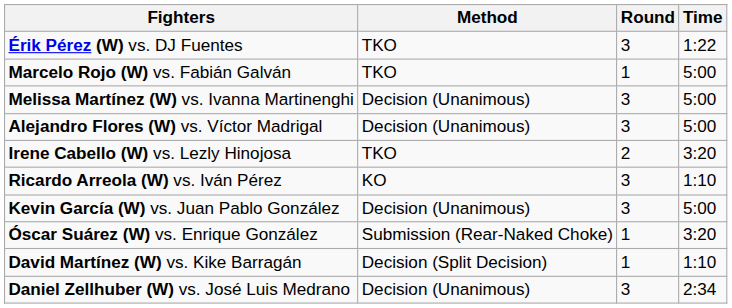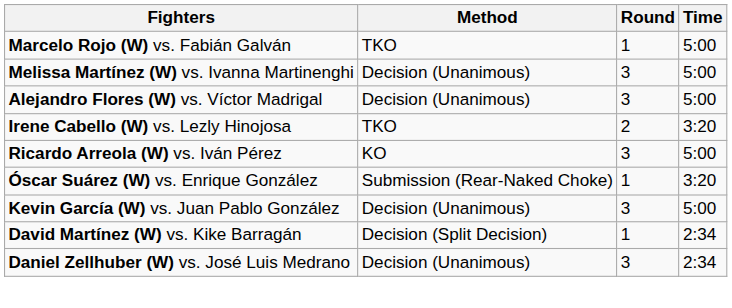 <table class="wikitable">
 <tr>
 <th>Fighters</th>
 <th>Method</th>
 <th>Round</th>
 <th>Time</th>
-</tr>
-<tr>
-<td><strong><a href='#'>Érik Pérez</a> (W)</strong> vs. DJ Fuentes</td>
-<td>TKO</td>
-<td>3</td>
-<td>1:22</td>
 </tr>
 <tr>
 <td><strong>Marcelo Rojo (W)</strong> vs. Fabián Galván</td>
 <td>TKO</td>
 <td>1</td>
 <td>5:00</td>
 </tr>
 <tr>
 <td><strong>Melissa Martínez (W)</strong> vs. Ivanna Martinenghi</td>
 <td>Decision (Unanimous)</td>
 <td>3</td>
 <td>5:00</td>
 </tr>
 <tr>
 <td><strong>Alejandro Flores (W)</strong> vs. Víctor Madrigal</td>
 <td>Decision (Unanimous)</td>
 <td>3</td>
 <td>5:00</td>
 </tr>
 <tr>
 <td><strong>Irene Cabello (W)</strong> vs. Lezly Hinojosa</td>
 <td>TKO</td>
 <td>2</td>
 <td>3:20</td>
 </tr>
 <tr>
 <td><strong>Ricardo Arreola (W)</strong> vs. Iván Pérez</td>
 <td>KO</td>
 <td>3</td>
-<td>1:10</td>
-</tr>
-<tr>
-<td><strong>Kevin García (W)</strong> vs. Juan Pablo González</td>
-<td>Decision (Unanimous)</td>
-<td>3</td>
 <td>5:00</td>
 </tr>
 <tr>
 <td><strong>Óscar Suárez (W)</strong> vs. Enrique González</td>
 <td>Submission (Rear-Naked Choke)</td>
 <td>1</td>
 <td>3:20</td>
 </tr>
 <tr>
+<td><strong>Kevin García (W)</strong> vs. Juan Pablo González</td>
+<td>Decision (Unanimous)</td>
+<td>3</td>
+<td>5:00</td>
+</tr>
+<tr>
 <td><strong>David Martínez (W)</strong> vs. Kike Barragán</td>
 <td>Decision (Split Decision)</td>
 <td>1</td>
-<td>1:10</td>
+<td>2:34</td>
 </tr>
 <tr>
 <td><strong>Daniel Zellhuber (W)</strong> vs. José Luis Medrano</td>
 <td>Decision (Unanimous)</td>
 <td>3</td>
 <td>2:34</td>
 </tr>
 </table>
